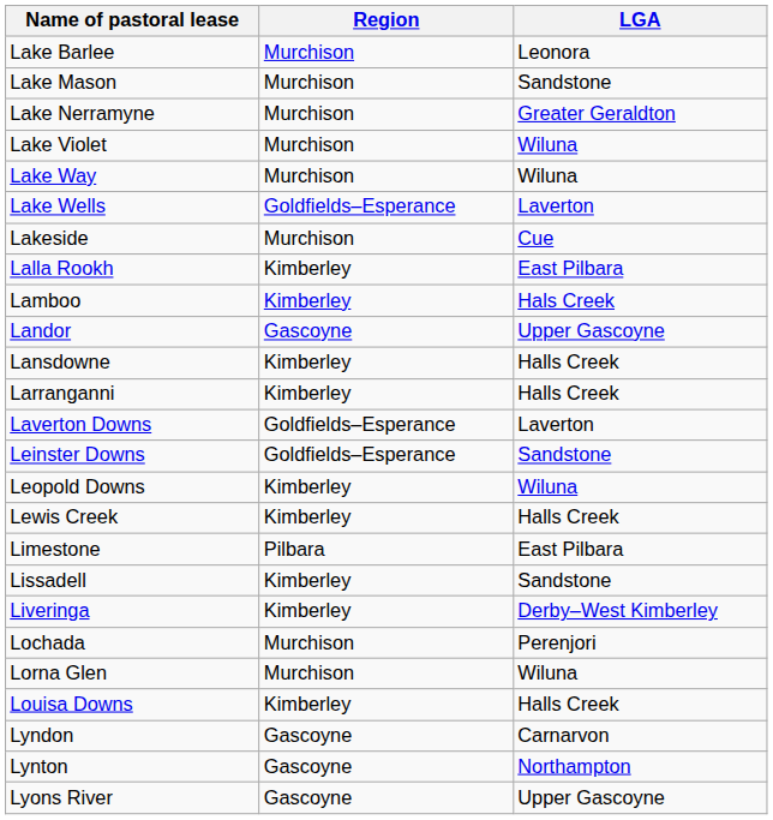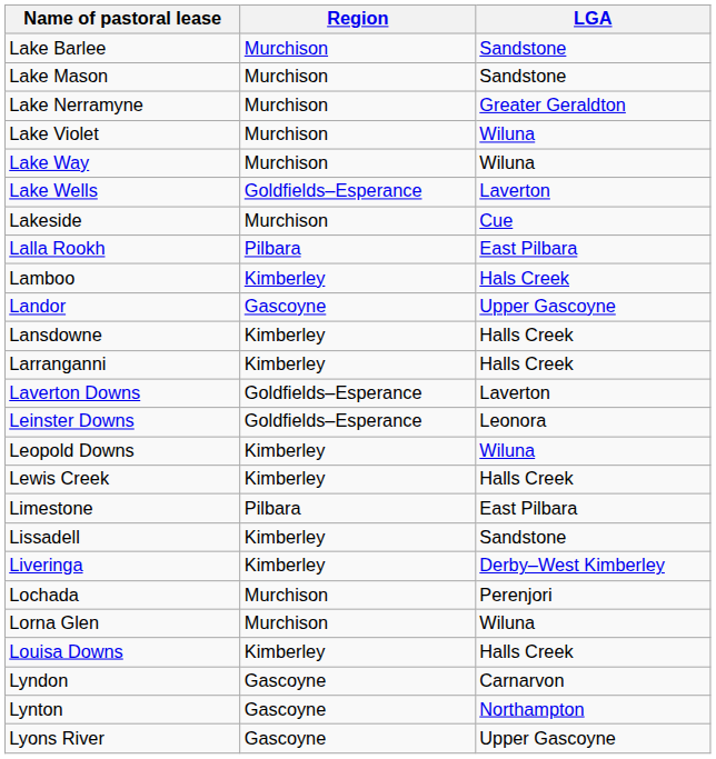 <table class="sortable wikitable">
 <tr>
 <th width="200">Name of pastoral lease</th>
 <th width="200"><a href='#'>Region</a></th>
 <th width="200"><a href='#'>LGA</a></th>
 </tr>
 <tr>
 <td>Lake Barlee</td>
 <td><a href='#'>Murchison</a></td>
-<td>Leonora</td>
+<td><a href='#'>Sandstone</a></td>
 </tr>
 <tr>
 <td>Lake Mason</td>
 <td>Murchison</td>
 <td>Sandstone</td>
 </tr>
 <tr>
 <td>Lake Nerramyne</td>
 <td>Murchison</td>
 <td><a href='#'>Greater Geraldton</a></td>
 </tr>
 <tr>
 <td>Lake Violet</td>
 <td>Murchison</td>
 <td><a href='#'>Wiluna</a></td>
 </tr>
 <tr>
 <td><a href='#'>Lake Way</a></td>
 <td>Murchison</td>
 <td>Wiluna</td>
 </tr>
 <tr>
 <td><a href='#'>Lake Wells</a></td>
 <td><a href='#'>Goldfields–Esperance</a></td>
 <td><a href='#'>Laverton</a></td>
 </tr>
 <tr>
 <td>Lakeside</td>
 <td>Murchison</td>
 <td><a href='#'>Cue</a></td>
 </tr>
 <tr>
 <td><a href='#'>Lalla Rookh</a></td>
-<td>Kimberley</td>
+<td><a href='#'>Pilbara</a></td>
 <td><a href='#'>East Pilbara</a></td>
 </tr>
 <tr>
 <td>Lamboo</td>
 <td><a href='#'>Kimberley</a></td>
 <td><a href='#'>Hals Creek</a></td>
 </tr>
 <tr>
 <td><a href='#'>Landor</a></td>
 <td><a href='#'>Gascoyne</a></td>
 <td><a href='#'>Upper Gascoyne</a></td>
 </tr>
 <tr>
 <td>Lansdowne</td>
 <td>Kimberley</td>
 <td>Halls Creek</td>
 </tr>
 <tr>
 <td>Larranganni</td>
 <td>Kimberley</td>
 <td>Halls Creek</td>
 </tr>
 <tr>
 <td><a href='#'>Laverton Downs</a></td>
 <td>Goldfields–Esperance</td>
 <td>Laverton</td>
 </tr>
 <tr>
 <td><a href='#'>Leinster Downs</a></td>
 <td>Goldfields–Esperance</td>
-<td><a href='#'>Sandstone</a></td>
+<td>Leonora</td>
 </tr>
 <tr>
 <td>Leopold Downs</td>
 <td>Kimberley</td>
 <td><a href='#'>Wiluna</a></td>
 </tr>
 <tr>
 <td>Lewis Creek</td>
 <td>Kimberley</td>
 <td>Halls Creek</td>
 </tr>
 <tr>
 <td>Limestone</td>
 <td>Pilbara</td>
 <td>East Pilbara</td>
 </tr>
 <tr>
 <td>Lissadell</td>
 <td>Kimberley</td>
 <td>Sandstone</td>
 </tr>
 <tr>
 <td><a href='#'>Liveringa</a></td>
 <td>Kimberley</td>
 <td><a href='#'>Derby–West Kimberley</a></td>
 </tr>
 <tr>
 <td>Lochada</td>
 <td>Murchison</td>
 <td>Perenjori</td>
 </tr>
 <tr>
 <td>Lorna Glen</td>
 <td>Murchison</td>
 <td>Wiluna</td>
 </tr>
 <tr>
 <td><a href='#'>Louisa Downs</a></td>
 <td>Kimberley</td>
 <td>Halls Creek</td>
 </tr>
 <tr>
 <td>Lyndon</td>
 <td>Gascoyne</td>
 <td>Carnarvon</td>
 </tr>
 <tr>
 <td>Lynton</td>
 <td>Gascoyne</td>
 <td><a href='#'>Northampton</a></td>
 </tr>
 <tr>
 <td>Lyons River</td>
 <td>Gascoyne</td>
 <td>Upper Gascoyne</td>
 </tr>
 </table>
